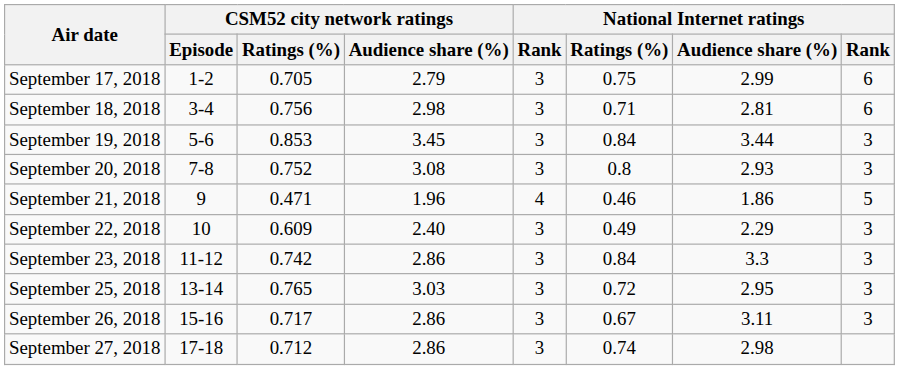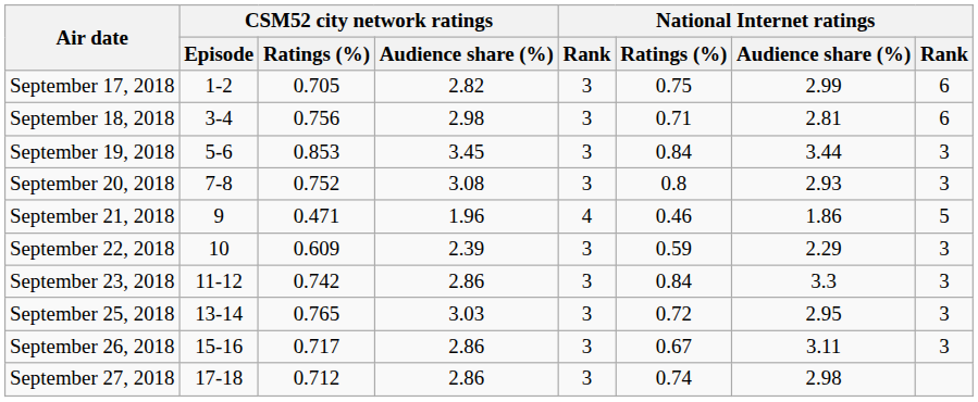 <table class="wikitable sortable mw-collapsible mw-collapsed jquery-tablesorter" style="text-align:center">
 <tr>
 <th rowspan="2">Air date</th>
 <th colspan="3">CSM52 city network ratings</th>
 <th colspan="4" rowspan="1">National Internet ratings</th>
 </tr>
 <tr>
 <th>Episode</th>
 <th>Ratings (%)</th>
 <th>Audience share (%)</th>
 <th>Rank</th>
 <th>Ratings (%)</th>
 <th>Audience share (%)</th>
 <th>Rank</th>
 </tr>
 <tr>
 <td>September 17, 2018</td>
 <td>1-2</td>
 <td>0.705</td>
-<td>2.79</td>
+<td>2.82</td>
 <td>3</td>
 <td>0.75</td>
 <td>2.99</td>
 <td>6</td>
 </tr>
 <tr>
 <td>September 18, 2018</td>
 <td>3-4</td>
 <td>0.756</td>
 <td>2.98</td>
 <td>3</td>
 <td>0.71</td>
 <td>2.81</td>
 <td>6</td>
 </tr>
 <tr>
 <td>September 19, 2018</td>
 <td>5-6</td>
 <td>0.853</td>
 <td>3.45</td>
 <td>3</td>
 <td>0.84</td>
 <td>3.44</td>
 <td>3</td>
 </tr>
 <tr>
 <td>September 20, 2018</td>
 <td>7-8</td>
 <td>0.752</td>
 <td>3.08</td>
 <td>3</td>
 <td>0.8</td>
 <td>2.93</td>
 <td>3</td>
 </tr>
 <tr>
 <td>September 21, 2018</td>
 <td>9</td>
 <td>0.471</td>
 <td>1.96</td>
 <td>4</td>
 <td>0.46</td>
 <td>1.86</td>
 <td>5</td>
 </tr>
 <tr>
 <td>September 22, 2018</td>
 <td>10</td>
 <td>0.609</td>
-<td>2.40</td>
+<td>2.39</td>
 <td>3</td>
-<td>0.49</td>
+<td>0.59</td>
 <td>2.29</td>
 <td>3</td>
 </tr>
 <tr>
 <td>September 23, 2018</td>
 <td>11-12</td>
 <td>0.742</td>
 <td>2.86</td>
 <td>3</td>
 <td>0.84</td>
 <td>3.3</td>
 <td>3</td>
 </tr>
 <tr>
 <td>September 25, 2018</td>
 <td>13-14</td>
 <td>0.765</td>
 <td>3.03</td>
 <td>3</td>
 <td>0.72</td>
 <td>2.95</td>
 <td>3</td>
 </tr>
 <tr>
 <td>September 26, 2018</td>
 <td>15-16</td>
 <td>0.717</td>
 <td>2.86</td>
 <td>3</td>
 <td>0.67</td>
 <td>3.11</td>
 <td>3</td>
 </tr>
 <tr>
 <td>September 27, 2018</td>
 <td>17-18</td>
 <td>0.712</td>
 <td>2.86</td>
 <td>3</td>
 <td>0.74</td>
 <td>2.98<br></td>
 <td></td>
 </tr>
 </table>
